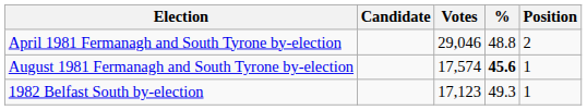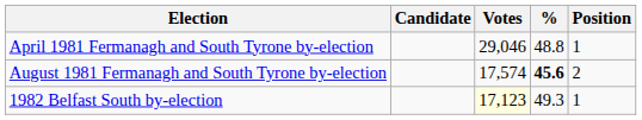 <table class="wikitable sortable">
 <tr>
 <th>Election</th>
 <th>Candidate</th>
 <th>Votes</th>
 <th>%</th>
 <th>Position</th>
 </tr>
 <tr>
 <td><a href='#'>April 1981 Fermanagh and South Tyrone by-election</a></td>
 <td></td>
 <td>29,046</td>
 <td>48.8</td>
-<td>2</td>
+<td>1</td>
 </tr>
 <tr>
 <td><a href='#'>August 1981 Fermanagh and South Tyrone by-election</a></td>
 <td></td>
 <td>17,574</td>
 <td><strong>45.6</strong></td>
-<td>1</td>
+<td>2</td>
 </tr>
 <tr>
 <td><a href='#'>1982 Belfast South by-election</a></td>
 <td></td>
-<td>17,123</td>
+<td style="background: lightyellow;">17,123</td>
 <td>49.3</td>
 <td>1</td>
 </tr>
 </table>
